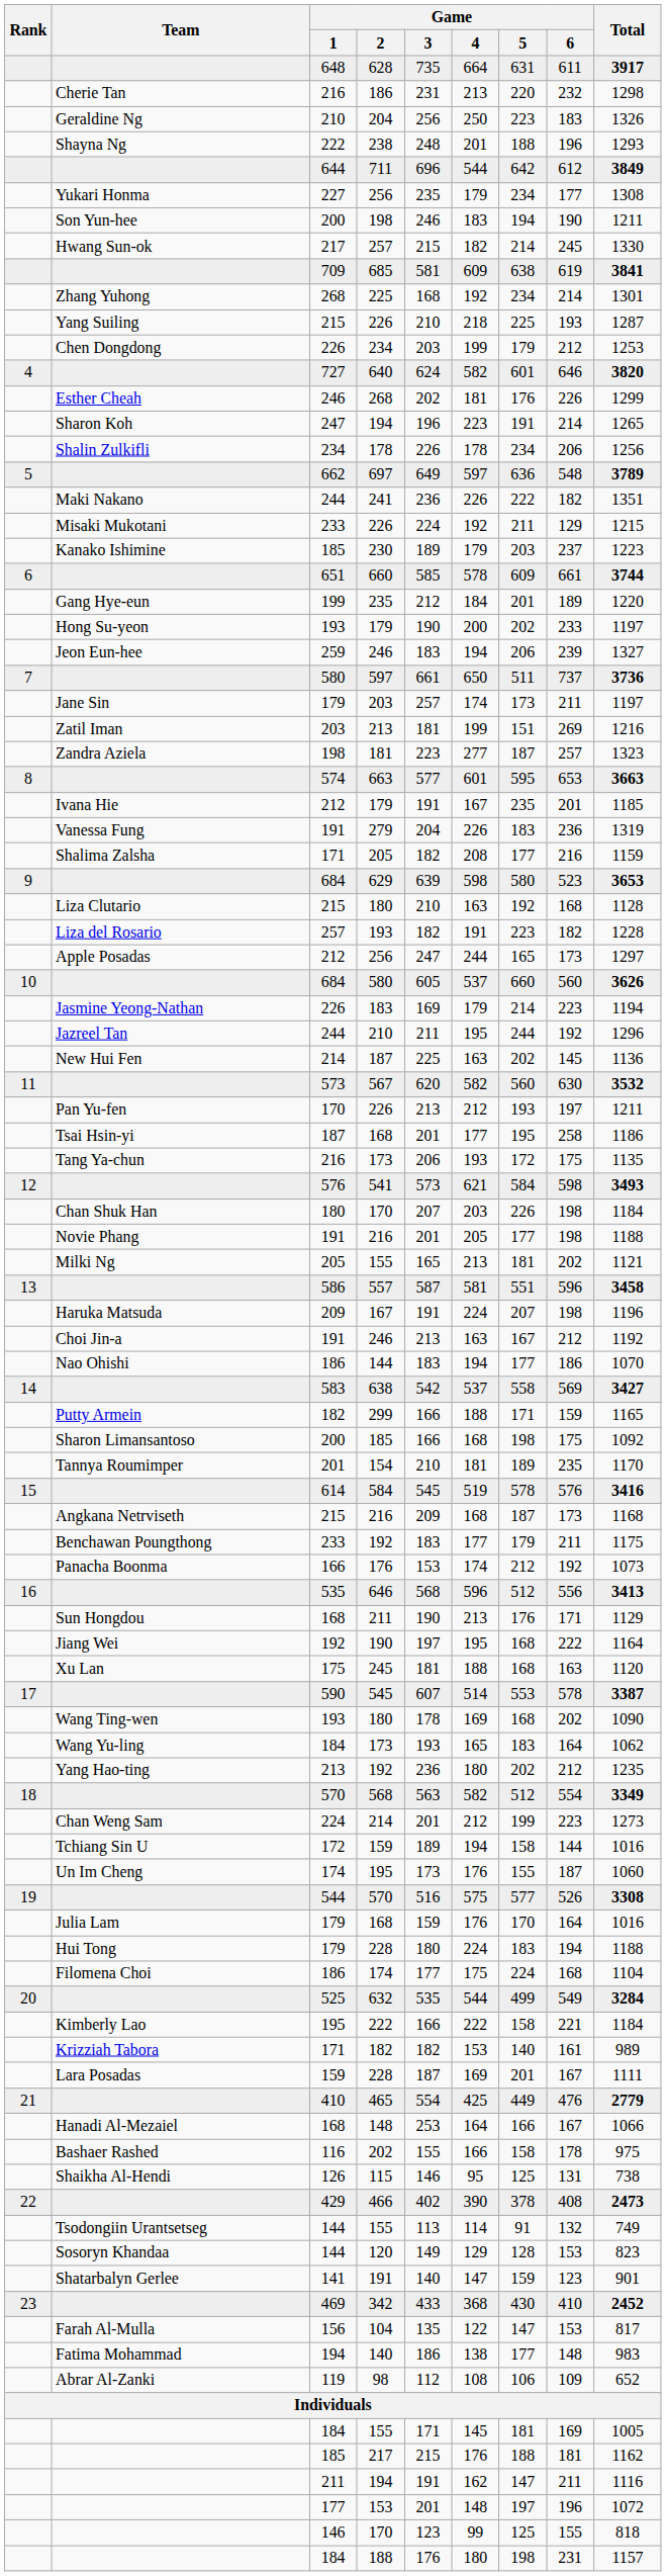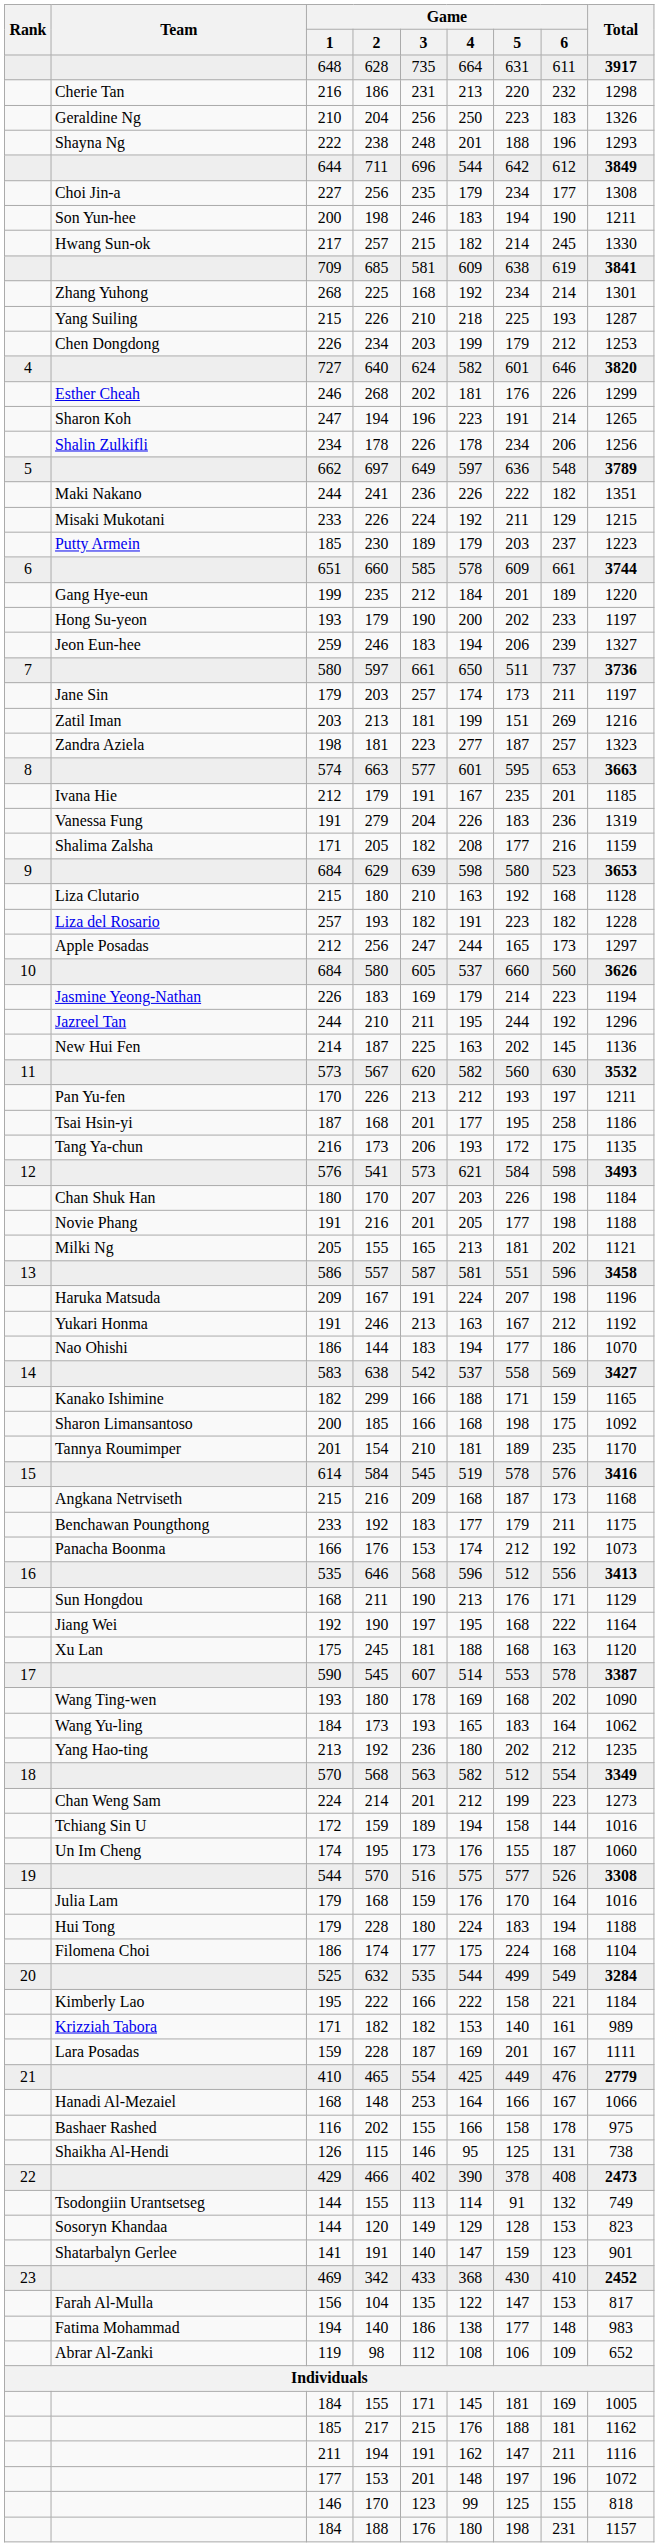 <table class=wikitable style="text-align:center">
 <tr>
 <th rowspan="2" width=40>Rank</th>
 <th rowspan="2" width=250>Team</th>
 <th colspan="6">Game</th>
 <th rowspan="2" width=60>Total</th>
 </tr>
 <tr>
 <th width=40>1</th>
 <th width=40>2</th>
 <th width=40>3</th>
 <th width=40>4</th>
 <th width=40>5</th>
 <th width=40>6</th>
 </tr>
 <tr bgcolor=eeeeee>
 <td></td>
 <td align=left></td>
 <td>648</td>
 <td>628</td>
 <td>735</td>
 <td>664</td>
 <td>631</td>
 <td>611</td>
 <td><strong>3917</strong></td>
 </tr>
 <tr>
 <td></td>
 <td align=left>Cherie Tan</td>
 <td>216</td>
 <td>186</td>
 <td>231</td>
 <td>213</td>
 <td>220</td>
 <td>232</td>
 <td>1298</td>
 </tr>
 <tr>
 <td></td>
 <td align=left>Geraldine Ng</td>
 <td>210</td>
 <td>204</td>
 <td>256</td>
 <td>250</td>
 <td>223</td>
 <td>183</td>
 <td>1326</td>
 </tr>
 <tr>
 <td></td>
 <td align=left>Shayna Ng</td>
 <td>222</td>
 <td>238</td>
 <td>248</td>
 <td>201</td>
 <td>188</td>
 <td>196</td>
 <td>1293</td>
 </tr>
 <tr bgcolor=eeeeee>
 <td></td>
 <td align=left></td>
 <td>644</td>
 <td>711</td>
 <td>696</td>
 <td>544</td>
 <td>642</td>
 <td>612</td>
 <td><strong>3849</strong></td>
 </tr>
 <tr>
 <td></td>
-<td align=left>Yukari Honma</td>
+<td align=left>Choi Jin-a</td>
 <td>227</td>
 <td>256</td>
 <td>235</td>
 <td>179</td>
 <td>234</td>
 <td>177</td>
 <td>1308</td>
 </tr>
 <tr>
 <td></td>
 <td align=left>Son Yun-hee</td>
 <td>200</td>
 <td>198</td>
 <td>246</td>
 <td>183</td>
 <td>194</td>
 <td>190</td>
 <td>1211</td>
 </tr>
 <tr>
 <td></td>
 <td align=left>Hwang Sun-ok</td>
 <td>217</td>
 <td>257</td>
 <td>215</td>
 <td>182</td>
 <td>214</td>
 <td>245</td>
 <td>1330</td>
 </tr>
 <tr bgcolor=eeeeee>
 <td></td>
 <td align=left></td>
 <td>709</td>
 <td>685</td>
 <td>581</td>
 <td>609</td>
 <td>638</td>
 <td>619</td>
 <td><strong>3841</strong></td>
 </tr>
 <tr>
 <td></td>
 <td align=left>Zhang Yuhong</td>
 <td>268</td>
 <td>225</td>
 <td>168</td>
 <td>192</td>
 <td>234</td>
 <td>214</td>
 <td>1301</td>
 </tr>
 <tr>
 <td></td>
 <td align=left>Yang Suiling</td>
 <td>215</td>
 <td>226</td>
 <td>210</td>
 <td>218</td>
 <td>225</td>
 <td>193</td>
 <td>1287</td>
 </tr>
 <tr>
 <td></td>
 <td align=left>Chen Dongdong</td>
 <td>226</td>
 <td>234</td>
 <td>203</td>
 <td>199</td>
 <td>179</td>
 <td>212</td>
 <td>1253</td>
 </tr>
 <tr bgcolor=eeeeee>
 <td>4</td>
 <td align=left></td>
 <td>727</td>
 <td>640</td>
 <td>624</td>
 <td>582</td>
 <td>601</td>
 <td>646</td>
 <td><strong>3820</strong></td>
 </tr>
 <tr>
 <td></td>
 <td align=left><a href='#'>Esther Cheah</a></td>
 <td>246</td>
 <td>268</td>
 <td>202</td>
 <td>181</td>
 <td>176</td>
 <td>226</td>
 <td>1299</td>
 </tr>
 <tr>
 <td></td>
 <td align=left>Sharon Koh</td>
 <td>247</td>
 <td>194</td>
 <td>196</td>
 <td>223</td>
 <td>191</td>
 <td>214</td>
 <td>1265</td>
 </tr>
 <tr>
 <td></td>
 <td align=left><a href='#'>Shalin Zulkifli</a></td>
 <td>234</td>
 <td>178</td>
 <td>226</td>
 <td>178</td>
 <td>234</td>
 <td>206</td>
 <td>1256</td>
 </tr>
 <tr bgcolor=eeeeee>
 <td>5</td>
 <td align=left></td>
 <td>662</td>
 <td>697</td>
 <td>649</td>
 <td>597</td>
 <td>636</td>
 <td>548</td>
 <td><strong>3789</strong></td>
 </tr>
 <tr>
 <td></td>
 <td align=left>Maki Nakano</td>
 <td>244</td>
 <td>241</td>
 <td>236</td>
 <td>226</td>
 <td>222</td>
 <td>182</td>
 <td>1351</td>
 </tr>
 <tr>
 <td></td>
 <td align=left>Misaki Mukotani</td>
 <td>233</td>
 <td>226</td>
 <td>224</td>
 <td>192</td>
 <td>211</td>
 <td>129</td>
 <td>1215</td>
 </tr>
 <tr>
 <td></td>
-<td align=left>Kanako Ishimine</td>
+<td align=left><a href='#'>Putty Armein</a></td>
 <td>185</td>
 <td>230</td>
 <td>189</td>
 <td>179</td>
 <td>203</td>
 <td>237</td>
 <td>1223</td>
 </tr>
 <tr bgcolor=eeeeee>
 <td>6</td>
 <td align=left></td>
 <td>651</td>
 <td>660</td>
 <td>585</td>
 <td>578</td>
 <td>609</td>
 <td>661</td>
 <td><strong>3744</strong></td>
 </tr>
 <tr>
 <td></td>
 <td align=left>Gang Hye-eun</td>
 <td>199</td>
 <td>235</td>
 <td>212</td>
 <td>184</td>
 <td>201</td>
 <td>189</td>
 <td>1220</td>
 </tr>
 <tr>
 <td></td>
 <td align=left>Hong Su-yeon</td>
 <td>193</td>
 <td>179</td>
 <td>190</td>
 <td>200</td>
 <td>202</td>
 <td>233</td>
 <td>1197</td>
 </tr>
 <tr>
 <td></td>
 <td align=left>Jeon Eun-hee</td>
 <td>259</td>
 <td>246</td>
 <td>183</td>
 <td>194</td>
 <td>206</td>
 <td>239</td>
 <td>1327</td>
 </tr>
 <tr bgcolor=eeeeee>
 <td>7</td>
 <td align=left></td>
 <td>580</td>
 <td>597</td>
 <td>661</td>
 <td>650</td>
 <td>511</td>
 <td>737</td>
 <td><strong>3736</strong></td>
 </tr>
 <tr>
 <td></td>
 <td align=left>Jane Sin</td>
 <td>179</td>
 <td>203</td>
 <td>257</td>
 <td>174</td>
 <td>173</td>
 <td>211</td>
 <td>1197</td>
 </tr>
 <tr>
 <td></td>
 <td align=left>Zatil Iman</td>
 <td>203</td>
 <td>213</td>
 <td>181</td>
 <td>199</td>
 <td>151</td>
 <td>269</td>
 <td>1216</td>
 </tr>
 <tr>
 <td></td>
 <td align=left>Zandra Aziela</td>
 <td>198</td>
 <td>181</td>
 <td>223</td>
 <td>277</td>
 <td>187</td>
 <td>257</td>
 <td>1323</td>
 </tr>
 <tr bgcolor=eeeeee>
 <td>8</td>
 <td align=left></td>
 <td>574</td>
 <td>663</td>
 <td>577</td>
 <td>601</td>
 <td>595</td>
 <td>653</td>
 <td><strong>3663</strong></td>
 </tr>
 <tr>
 <td></td>
 <td align=left>Ivana Hie</td>
 <td>212</td>
 <td>179</td>
 <td>191</td>
 <td>167</td>
 <td>235</td>
 <td>201</td>
 <td>1185</td>
 </tr>
 <tr>
 <td></td>
 <td align=left>Vanessa Fung</td>
 <td>191</td>
 <td>279</td>
 <td>204</td>
 <td>226</td>
 <td>183</td>
 <td>236</td>
 <td>1319</td>
 </tr>
 <tr>
 <td></td>
 <td align=left>Shalima Zalsha</td>
 <td>171</td>
 <td>205</td>
 <td>182</td>
 <td>208</td>
 <td>177</td>
 <td>216</td>
 <td>1159</td>
 </tr>
 <tr bgcolor=eeeeee>
 <td>9</td>
 <td align=left></td>
 <td>684</td>
 <td>629</td>
 <td>639</td>
 <td>598</td>
 <td>580</td>
 <td>523</td>
 <td><strong>3653</strong></td>
 </tr>
 <tr>
 <td></td>
 <td align=left>Liza Clutario</td>
 <td>215</td>
 <td>180</td>
 <td>210</td>
 <td>163</td>
 <td>192</td>
 <td>168</td>
 <td>1128</td>
 </tr>
 <tr>
 <td></td>
 <td align=left><a href='#'>Liza del Rosario</a></td>
 <td>257</td>
 <td>193</td>
 <td>182</td>
 <td>191</td>
 <td>223</td>
 <td>182</td>
 <td>1228</td>
 </tr>
 <tr>
 <td></td>
 <td align=left>Apple Posadas</td>
 <td>212</td>
 <td>256</td>
 <td>247</td>
 <td>244</td>
 <td>165</td>
 <td>173</td>
 <td>1297</td>
 </tr>
 <tr bgcolor=eeeeee>
 <td>10</td>
 <td align=left></td>
 <td>684</td>
 <td>580</td>
 <td>605</td>
 <td>537</td>
 <td>660</td>
 <td>560</td>
 <td><strong>3626</strong></td>
 </tr>
 <tr>
 <td></td>
 <td align=left><a href='#'>Jasmine Yeong-Nathan</a></td>
 <td>226</td>
 <td>183</td>
 <td>169</td>
 <td>179</td>
 <td>214</td>
 <td>223</td>
 <td>1194</td>
 </tr>
 <tr>
 <td></td>
 <td align=left><a href='#'>Jazreel Tan</a></td>
 <td>244</td>
 <td>210</td>
 <td>211</td>
 <td>195</td>
 <td>244</td>
 <td>192</td>
 <td>1296</td>
 </tr>
 <tr>
 <td></td>
 <td align=left>New Hui Fen</td>
 <td>214</td>
 <td>187</td>
 <td>225</td>
 <td>163</td>
 <td>202</td>
 <td>145</td>
 <td>1136</td>
 </tr>
 <tr bgcolor=eeeeee>
 <td>11</td>
 <td align=left></td>
 <td>573</td>
 <td>567</td>
 <td>620</td>
 <td>582</td>
 <td>560</td>
 <td>630</td>
 <td><strong>3532</strong></td>
 </tr>
 <tr>
 <td></td>
 <td align=left>Pan Yu-fen</td>
 <td>170</td>
 <td>226</td>
 <td>213</td>
 <td>212</td>
 <td>193</td>
 <td>197</td>
 <td>1211</td>
 </tr>
 <tr>
 <td></td>
 <td align=left>Tsai Hsin-yi</td>
 <td>187</td>
 <td>168</td>
 <td>201</td>
 <td>177</td>
 <td>195</td>
 <td>258</td>
 <td>1186</td>
 </tr>
 <tr>
 <td></td>
 <td align=left>Tang Ya-chun</td>
 <td>216</td>
 <td>173</td>
 <td>206</td>
 <td>193</td>
 <td>172</td>
 <td>175</td>
 <td>1135</td>
 </tr>
 <tr bgcolor=eeeeee>
 <td>12</td>
 <td align=left></td>
 <td>576</td>
 <td>541</td>
 <td>573</td>
 <td>621</td>
 <td>584</td>
 <td>598</td>
 <td><strong>3493</strong></td>
 </tr>
 <tr>
 <td></td>
 <td align=left>Chan Shuk Han</td>
 <td>180</td>
 <td>170</td>
 <td>207</td>
 <td>203</td>
 <td>226</td>
 <td>198</td>
 <td>1184</td>
 </tr>
 <tr>
 <td></td>
 <td align=left>Novie Phang</td>
 <td>191</td>
 <td>216</td>
 <td>201</td>
 <td>205</td>
 <td>177</td>
 <td>198</td>
 <td>1188</td>
 </tr>
 <tr>
 <td></td>
 <td align=left>Milki Ng</td>
 <td>205</td>
 <td>155</td>
 <td>165</td>
 <td>213</td>
 <td>181</td>
 <td>202</td>
 <td>1121</td>
 </tr>
 <tr bgcolor=eeeeee>
 <td>13</td>
 <td align=left></td>
 <td>586</td>
 <td>557</td>
 <td>587</td>
 <td>581</td>
 <td>551</td>
 <td>596</td>
 <td><strong>3458</strong></td>
 </tr>
 <tr>
 <td></td>
 <td align=left>Haruka Matsuda</td>
 <td>209</td>
 <td>167</td>
 <td>191</td>
 <td>224</td>
 <td>207</td>
 <td>198</td>
 <td>1196</td>
 </tr>
 <tr>
 <td></td>
-<td align=left>Choi Jin-a</td>
+<td align=left>Yukari Honma</td>
 <td>191</td>
 <td>246</td>
 <td>213</td>
 <td>163</td>
 <td>167</td>
 <td>212</td>
 <td>1192</td>
 </tr>
 <tr>
 <td></td>
 <td align=left>Nao Ohishi</td>
 <td>186</td>
 <td>144</td>
 <td>183</td>
 <td>194</td>
 <td>177</td>
 <td>186</td>
 <td>1070</td>
 </tr>
 <tr bgcolor=eeeeee>
 <td>14</td>
 <td align=left></td>
 <td>583</td>
 <td>638</td>
 <td>542</td>
 <td>537</td>
 <td>558</td>
 <td>569</td>
 <td><strong>3427</strong></td>
 </tr>
 <tr>
 <td></td>
-<td align=left><a href='#'>Putty Armein</a></td>
+<td align=left>Kanako Ishimine</td>
 <td>182</td>
 <td>299</td>
 <td>166</td>
 <td>188</td>
 <td>171</td>
 <td>159</td>
 <td>1165</td>
 </tr>
 <tr>
 <td></td>
 <td align=left>Sharon Limansantoso</td>
 <td>200</td>
 <td>185</td>
 <td>166</td>
 <td>168</td>
 <td>198</td>
 <td>175</td>
 <td>1092</td>
 </tr>
 <tr>
 <td></td>
 <td align=left>Tannya Roumimper</td>
 <td>201</td>
 <td>154</td>
 <td>210</td>
 <td>181</td>
 <td>189</td>
 <td>235</td>
 <td>1170</td>
 </tr>
 <tr bgcolor=eeeeee>
 <td>15</td>
 <td align=left></td>
 <td>614</td>
 <td>584</td>
 <td>545</td>
 <td>519</td>
 <td>578</td>
 <td>576</td>
 <td><strong>3416</strong></td>
 </tr>
 <tr>
 <td></td>
 <td align=left>Angkana Netrviseth</td>
 <td>215</td>
 <td>216</td>
 <td>209</td>
 <td>168</td>
 <td>187</td>
 <td>173</td>
 <td>1168</td>
 </tr>
 <tr>
 <td></td>
 <td align=left>Benchawan Poungthong</td>
 <td>233</td>
 <td>192</td>
 <td>183</td>
 <td>177</td>
 <td>179</td>
 <td>211</td>
 <td>1175</td>
 </tr>
 <tr>
 <td></td>
 <td align=left>Panacha Boonma</td>
 <td>166</td>
 <td>176</td>
 <td>153</td>
 <td>174</td>
 <td>212</td>
 <td>192</td>
 <td>1073</td>
 </tr>
 <tr bgcolor=eeeeee>
 <td>16</td>
 <td align=left></td>
 <td>535</td>
 <td>646</td>
 <td>568</td>
 <td>596</td>
 <td>512</td>
 <td>556</td>
 <td><strong>3413</strong></td>
 </tr>
 <tr>
 <td></td>
 <td align=left>Sun Hongdou</td>
 <td>168</td>
 <td>211</td>
 <td>190</td>
 <td>213</td>
 <td>176</td>
 <td>171</td>
 <td>1129</td>
 </tr>
 <tr>
 <td></td>
 <td align=left>Jiang Wei</td>
 <td>192</td>
 <td>190</td>
 <td>197</td>
 <td>195</td>
 <td>168</td>
 <td>222</td>
 <td>1164</td>
 </tr>
 <tr>
 <td></td>
 <td align=left>Xu Lan</td>
 <td>175</td>
 <td>245</td>
 <td>181</td>
 <td>188</td>
 <td>168</td>
 <td>163</td>
 <td>1120</td>
 </tr>
 <tr bgcolor=eeeeee>
 <td>17</td>
 <td align=left></td>
 <td>590</td>
 <td>545</td>
 <td>607</td>
 <td>514</td>
 <td>553</td>
 <td>578</td>
 <td><strong>3387</strong></td>
 </tr>
 <tr>
 <td></td>
 <td align=left>Wang Ting-wen</td>
 <td>193</td>
 <td>180</td>
 <td>178</td>
 <td>169</td>
 <td>168</td>
 <td>202</td>
 <td>1090</td>
 </tr>
 <tr>
 <td></td>
 <td align=left>Wang Yu-ling</td>
 <td>184</td>
 <td>173</td>
 <td>193</td>
 <td>165</td>
 <td>183</td>
 <td>164</td>
 <td>1062</td>
 </tr>
 <tr>
 <td></td>
 <td align=left>Yang Hao-ting</td>
 <td>213</td>
 <td>192</td>
 <td>236</td>
 <td>180</td>
 <td>202</td>
 <td>212</td>
 <td>1235</td>
 </tr>
 <tr bgcolor=eeeeee>
 <td>18</td>
 <td align=left></td>
 <td>570</td>
 <td>568</td>
 <td>563</td>
 <td>582</td>
 <td>512</td>
 <td>554</td>
 <td><strong>3349</strong></td>
 </tr>
 <tr>
 <td></td>
 <td align=left>Chan Weng Sam</td>
 <td>224</td>
 <td>214</td>
 <td>201</td>
 <td>212</td>
 <td>199</td>
 <td>223</td>
 <td>1273</td>
 </tr>
 <tr>
 <td></td>
 <td align=left>Tchiang Sin U</td>
 <td>172</td>
 <td>159</td>
 <td>189</td>
 <td>194</td>
 <td>158</td>
 <td>144</td>
 <td>1016</td>
 </tr>
 <tr>
 <td></td>
 <td align=left>Un Im Cheng</td>
 <td>174</td>
 <td>195</td>
 <td>173</td>
 <td>176</td>
 <td>155</td>
 <td>187</td>
 <td>1060</td>
 </tr>
 <tr bgcolor=eeeeee>
 <td>19</td>
 <td align=left></td>
 <td>544</td>
 <td>570</td>
 <td>516</td>
 <td>575</td>
 <td>577</td>
 <td>526</td>
 <td><strong>3308</strong></td>
 </tr>
 <tr>
 <td></td>
 <td align=left>Julia Lam</td>
 <td>179</td>
 <td>168</td>
 <td>159</td>
 <td>176</td>
 <td>170</td>
 <td>164</td>
 <td>1016</td>
 </tr>
 <tr>
 <td></td>
 <td align=left>Hui Tong</td>
 <td>179</td>
 <td>228</td>
 <td>180</td>
 <td>224</td>
 <td>183</td>
 <td>194</td>
 <td>1188</td>
 </tr>
 <tr>
 <td></td>
 <td align=left>Filomena Choi</td>
 <td>186</td>
 <td>174</td>
 <td>177</td>
 <td>175</td>
 <td>224</td>
 <td>168</td>
 <td>1104</td>
 </tr>
 <tr bgcolor=eeeeee>
 <td>20</td>
 <td align=left></td>
 <td>525</td>
 <td>632</td>
 <td>535</td>
 <td>544</td>
 <td>499</td>
 <td>549</td>
 <td><strong>3284</strong></td>
 </tr>
 <tr>
 <td></td>
 <td align=left>Kimberly Lao</td>
 <td>195</td>
 <td>222</td>
 <td>166</td>
 <td>222</td>
 <td>158</td>
 <td>221</td>
 <td>1184</td>
 </tr>
 <tr>
 <td></td>
 <td align=left><a href='#'>Krizziah Tabora</a></td>
 <td>171</td>
 <td>182</td>
 <td>182</td>
 <td>153</td>
 <td>140</td>
 <td>161</td>
 <td>989</td>
 </tr>
 <tr>
 <td></td>
 <td align=left>Lara Posadas</td>
 <td>159</td>
 <td>228</td>
 <td>187</td>
 <td>169</td>
 <td>201</td>
 <td>167</td>
 <td>1111</td>
 </tr>
 <tr bgcolor=eeeeee>
 <td>21</td>
 <td align=left></td>
 <td>410</td>
 <td>465</td>
 <td>554</td>
 <td>425</td>
 <td>449</td>
 <td>476</td>
 <td><strong>2779</strong></td>
 </tr>
 <tr>
 <td></td>
 <td align=left>Hanadi Al-Mezaiel</td>
 <td>168</td>
 <td>148</td>
 <td>253</td>
 <td>164</td>
 <td>166</td>
 <td>167</td>
 <td>1066</td>
 </tr>
 <tr>
 <td></td>
 <td align=left>Bashaer Rashed</td>
 <td>116</td>
 <td>202</td>
 <td>155</td>
 <td>166</td>
 <td>158</td>
 <td>178</td>
 <td>975</td>
 </tr>
 <tr>
 <td></td>
 <td align=left>Shaikha Al-Hendi</td>
 <td>126</td>
 <td>115</td>
 <td>146</td>
 <td>95</td>
 <td>125</td>
 <td>131</td>
 <td>738</td>
 </tr>
 <tr bgcolor=eeeeee>
 <td>22</td>
 <td align=left></td>
 <td>429</td>
 <td>466</td>
 <td>402</td>
 <td>390</td>
 <td>378</td>
 <td>408</td>
 <td><strong>2473</strong></td>
 </tr>
 <tr>
 <td></td>
 <td align=left>Tsodongiin Urantsetseg</td>
 <td>144</td>
 <td>155</td>
 <td>113</td>
 <td>114</td>
 <td>91</td>
 <td>132</td>
 <td>749</td>
 </tr>
 <tr>
 <td></td>
 <td align=left>Sosoryn Khandaa</td>
 <td>144</td>
 <td>120</td>
 <td>149</td>
 <td>129</td>
 <td>128</td>
 <td>153</td>
 <td>823</td>
 </tr>
 <tr>
 <td></td>
 <td align=left>Shatarbalyn Gerlee</td>
 <td>141</td>
 <td>191</td>
 <td>140</td>
 <td>147</td>
 <td>159</td>
 <td>123</td>
 <td>901</td>
 </tr>
 <tr bgcolor=eeeeee>
 <td>23</td>
 <td align=left></td>
 <td>469</td>
 <td>342</td>
 <td>433</td>
 <td>368</td>
 <td>430</td>
 <td>410</td>
 <td><strong>2452</strong></td>
 </tr>
 <tr>
 <td></td>
 <td align=left>Farah Al-Mulla</td>
 <td>156</td>
 <td>104</td>
 <td>135</td>
 <td>122</td>
 <td>147</td>
 <td>153</td>
 <td>817</td>
 </tr>
 <tr>
 <td></td>
 <td align=left>Fatima Mohammad</td>
 <td>194</td>
 <td>140</td>
 <td>186</td>
 <td>138</td>
 <td>177</td>
 <td>148</td>
 <td>983</td>
 </tr>
 <tr>
 <td></td>
 <td align=left>Abrar Al-Zanki</td>
 <td>119</td>
 <td>98</td>
 <td>112</td>
 <td>108</td>
 <td>106</td>
 <td>109</td>
 <td>652</td>
 </tr>
 <tr>
 <th colspan=9>Individuals</th>
 </tr>
 <tr>
 <td></td>
 <td align=left></td>
 <td>184</td>
 <td>155</td>
 <td>171</td>
 <td>145</td>
 <td>181</td>
 <td>169</td>
 <td>1005</td>
 </tr>
 <tr>
 <td></td>
 <td align=left></td>
 <td>185</td>
 <td>217</td>
 <td>215</td>
 <td>176</td>
 <td>188</td>
 <td>181</td>
 <td>1162</td>
 </tr>
 <tr>
 <td></td>
 <td align=left></td>
 <td>211</td>
 <td>194</td>
 <td>191</td>
 <td>162</td>
 <td>147</td>
 <td>211</td>
 <td>1116</td>
 </tr>
 <tr>
 <td></td>
 <td align=left></td>
 <td>177</td>
 <td>153</td>
 <td>201</td>
 <td>148</td>
 <td>197</td>
 <td>196</td>
 <td>1072</td>
 </tr>
 <tr>
 <td></td>
 <td align=left></td>
 <td>146</td>
 <td>170</td>
 <td>123</td>
 <td>99</td>
 <td>125</td>
 <td>155</td>
 <td>818</td>
 </tr>
 <tr>
 <td></td>
 <td align=left></td>
 <td>184</td>
 <td>188</td>
 <td>176</td>
 <td>180</td>
 <td>198</td>
 <td>231</td>
 <td>1157</td>
 </tr>
 </table>
